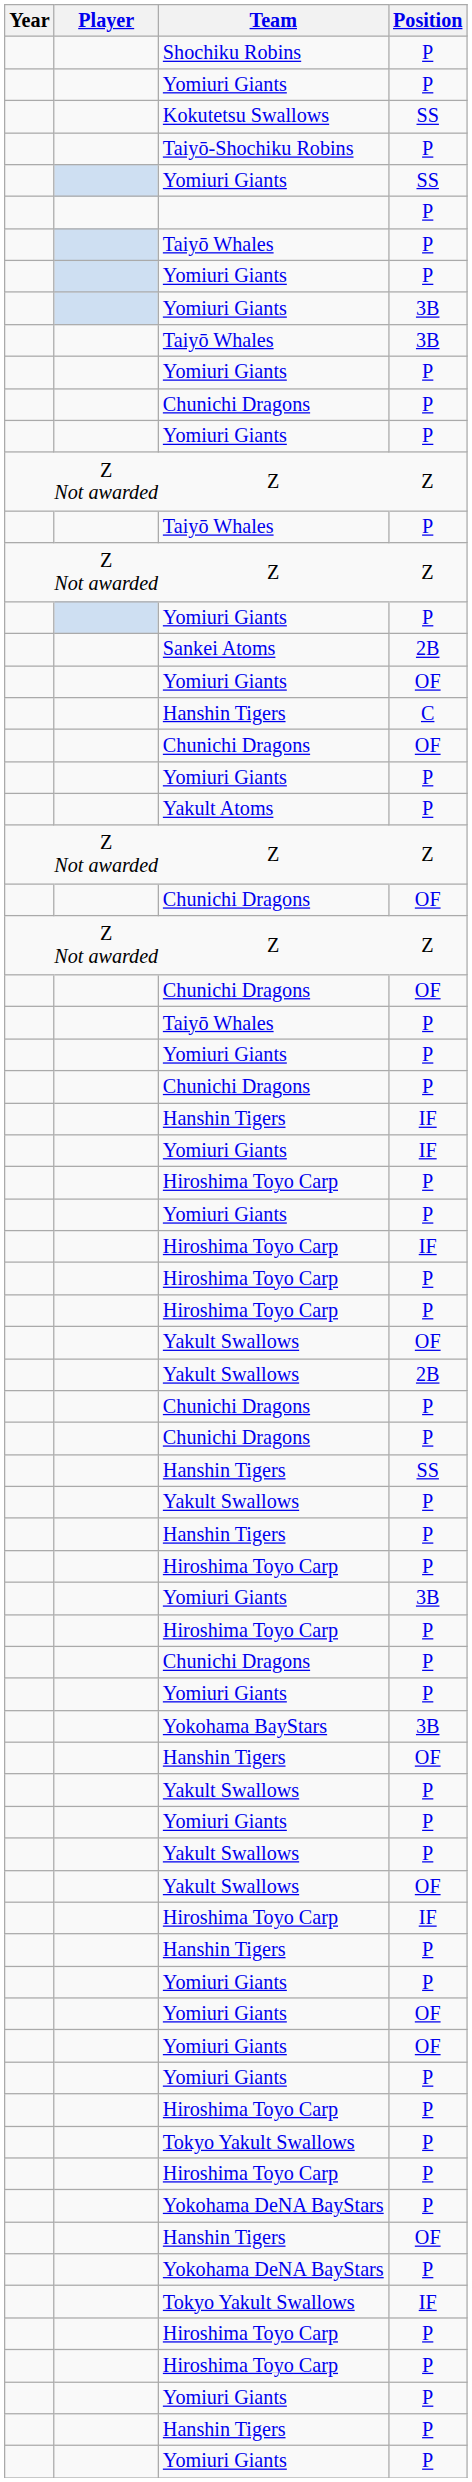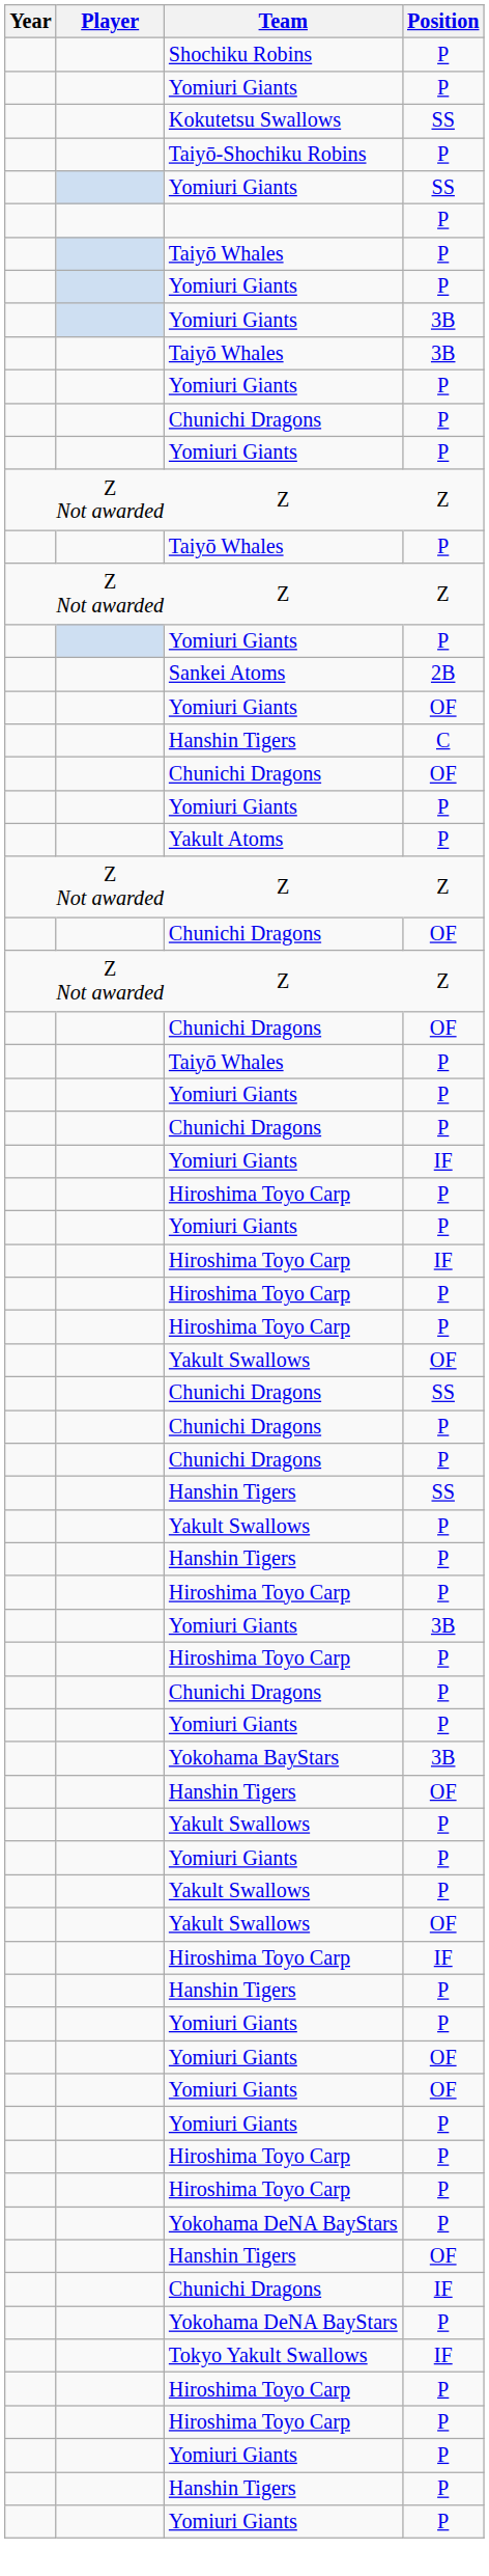 <table class="wikitable sortable" style="text-align:center">
 <tr>
 <th>Year</th>
 <th><a href='#'>Player</a></th>
 <th><a href='#'>Team</a></th>
 <th><a href='#'>Position</a></th>
 </tr>
 <tr>
 <td></td>
 <td align="left"></td>
 <td align="left"><a href='#'>Shochiku Robins</a></td>
 <td><a href='#'>P</a></td>
 </tr>
 <tr>
 <td></td>
 <td align="left"></td>
 <td align="left"><a href='#'>Yomiuri Giants</a></td>
 <td><a href='#'>P</a></td>
 </tr>
 <tr>
 <td></td>
 <td align="left"></td>
 <td align="left"><a href='#'>Kokutetsu Swallows</a></td>
 <td><a href='#'>SS</a></td>
 </tr>
 <tr>
 <td></td>
 <td align="left"></td>
 <td align="left"><a href='#'>Taiyō-Shochiku Robins</a></td>
 <td><a href='#'>P</a></td>
 </tr>
 <tr>
 <td></td>
 <td bgcolor="#cedff2" align="left"></td>
 <td align="left"><a href='#'>Yomiuri Giants</a></td>
 <td><a href='#'>SS</a></td>
 </tr>
 <tr>
 <td></td>
 <td align="left"></td>
 <td align="left"></td>
 <td><a href='#'>P</a></td>
 </tr>
 <tr>
 <td></td>
 <td bgcolor="#cedff2" align="left"></td>
 <td align="left"><a href='#'>Taiyō Whales</a></td>
 <td><a href='#'>P</a></td>
 </tr>
 <tr>
 <td></td>
 <td bgcolor="#cedff2" align="left"></td>
 <td align="left"><a href='#'>Yomiuri Giants</a></td>
 <td><a href='#'>P</a></td>
 </tr>
 <tr>
 <td></td>
 <td bgcolor="#cedff2" align="left"></td>
 <td align="left"><a href='#'>Yomiuri Giants</a></td>
 <td><a href='#'>3B</a></td>
 </tr>
 <tr>
 <td></td>
 <td align="left"></td>
 <td align="left"><a href='#'>Taiyō Whales</a></td>
 <td><a href='#'>3B</a></td>
 </tr>
 <tr>
 <td></td>
 <td align="left"></td>
 <td align="left"><a href='#'>Yomiuri Giants</a></td>
 <td><a href='#'>P</a></td>
 </tr>
 <tr>
 <td></td>
 <td align="left"></td>
 <td align="left"><a href='#'>Chunichi Dragons</a></td>
 <td><a href='#'>P</a></td>
 </tr>
 <tr>
 <td></td>
 <td align="left"></td>
 <td align="left"><a href='#'>Yomiuri Giants</a></td>
 <td><a href='#'>P</a></td>
 </tr>
 <tr>
 <td></td>
 <td style="border-left:2px solid #fff;border-left-style:hidden;padding:0.3em 0em"><span>Z</span><div><em>Not awarded</em></div></td>
 <td style="border-left:2px solid #fff;border-left-style:hidden;padding:0.3em 0em"><span>Z</span></td>
 <td style="border-left:2px solid #fff;border-left-style:hidden;padding:0.3em 0em"><span>Z</span></td>
 </tr>
 <tr>
 <td></td>
 <td align="left"></td>
 <td align="left"><a href='#'>Taiyō Whales</a></td>
 <td><a href='#'>P</a></td>
 </tr>
 <tr>
 <td></td>
 <td style="border-left:2px solid #fff;border-left-style:hidden;padding:0.3em 0em"><span>Z</span><div><em>Not awarded</em></div></td>
 <td style="border-left:2px solid #fff;border-left-style:hidden;padding:0.3em 0em"><span>Z</span></td>
 <td style="border-left:2px solid #fff;border-left-style:hidden;padding:0.3em 0em"><span>Z</span></td>
 </tr>
 <tr>
 <td></td>
 <td bgcolor="#cedff2" align="left"></td>
 <td align="left"><a href='#'>Yomiuri Giants</a></td>
 <td><a href='#'>P</a></td>
 </tr>
 <tr>
 <td></td>
 <td align="left"></td>
 <td align="left"><a href='#'>Sankei Atoms</a></td>
 <td><a href='#'>2B</a></td>
 </tr>
 <tr>
 <td></td>
 <td align="left"></td>
 <td align="left"><a href='#'>Yomiuri Giants</a></td>
 <td><a href='#'>OF</a></td>
 </tr>
 <tr>
 <td></td>
 <td align="left"></td>
 <td align="left"><a href='#'>Hanshin Tigers</a></td>
 <td><a href='#'>C</a></td>
 </tr>
 <tr>
 <td></td>
 <td align="left"></td>
 <td align="left"><a href='#'>Chunichi Dragons</a></td>
 <td><a href='#'>OF</a></td>
 </tr>
 <tr>
 <td></td>
 <td align="left"></td>
 <td align="left"><a href='#'>Yomiuri Giants</a></td>
 <td><a href='#'>P</a></td>
 </tr>
 <tr>
 <td></td>
 <td align="left"></td>
 <td align="left"><a href='#'>Yakult Atoms</a></td>
 <td><a href='#'>P</a></td>
 </tr>
 <tr>
 <td></td>
 <td style="border-left:2px solid #fff;border-left-style:hidden;padding:0.3em 0em"><span>Z</span><div><em>Not awarded</em></div></td>
 <td style="border-left:2px solid #fff;border-left-style:hidden;padding:0.3em 0em"><span>Z</span></td>
 <td style="border-left:2px solid #fff;border-left-style:hidden;padding:0.3em 0em"><span>Z</span></td>
 </tr>
 <tr>
 <td></td>
 <td align="left"></td>
 <td align="left"><a href='#'>Chunichi Dragons</a></td>
 <td><a href='#'>OF</a></td>
 </tr>
 <tr>
 <td></td>
 <td style="border-left:2px solid #fff;border-left-style:hidden;padding:0.3em 0em"><span>Z</span><div><em>Not awarded</em></div></td>
 <td style="border-left:2px solid #fff;border-left-style:hidden;padding:0.3em 0em"><span>Z</span></td>
 <td style="border-left:2px solid #fff;border-left-style:hidden;padding:0.3em 0em"><span>Z</span></td>
 </tr>
 <tr>
 <td></td>
 <td align="left"></td>
 <td align="left"><a href='#'>Chunichi Dragons</a></td>
 <td><a href='#'>OF</a></td>
 </tr>
 <tr>
 <td></td>
 <td align="left"></td>
 <td align="left"><a href='#'>Taiyō Whales</a></td>
 <td><a href='#'>P</a></td>
 </tr>
 <tr>
 <td></td>
 <td align="left"></td>
 <td align="left"><a href='#'>Yomiuri Giants</a></td>
 <td><a href='#'>P</a></td>
 </tr>
 <tr>
 <td></td>
 <td align="left"></td>
 <td align="left"><a href='#'>Chunichi Dragons</a></td>
 <td><a href='#'>P</a></td>
 </tr>
 <tr>
 <td></td>
 <td align="left"></td>
-<td align="left"><a href='#'>Hanshin Tigers</a></td>
-<td><a href='#'>IF</a></td>
-</tr>
-<tr>
-<td></td>
-<td align="left"></td>
 <td align="left"><a href='#'>Yomiuri Giants</a></td>
 <td><a href='#'>IF</a></td>
 </tr>
 <tr>
 <td></td>
 <td align="left"></td>
 <td align="left"><a href='#'>Hiroshima Toyo Carp</a></td>
 <td><a href='#'>P</a></td>
 </tr>
 <tr>
 <td></td>
 <td align="left"></td>
 <td align="left"><a href='#'>Yomiuri Giants</a></td>
 <td><a href='#'>P</a></td>
 </tr>
 <tr>
 <td></td>
 <td align="left"></td>
 <td align="left"><a href='#'>Hiroshima Toyo Carp</a></td>
 <td><a href='#'>IF</a></td>
 </tr>
 <tr>
 <td></td>
 <td align="left"></td>
 <td align="left"><a href='#'>Hiroshima Toyo Carp</a></td>
 <td><a href='#'>P</a></td>
 </tr>
 <tr>
 <td></td>
 <td align="left"></td>
 <td align="left"><a href='#'>Hiroshima Toyo Carp</a></td>
 <td><a href='#'>P</a></td>
 </tr>
 <tr>
 <td></td>
 <td align="left"></td>
 <td align="left"><a href='#'>Yakult Swallows</a></td>
 <td><a href='#'>OF</a></td>
 </tr>
 <tr>
 <td></td>
 <td align="left"></td>
-<td align="left"><a href='#'>Yakult Swallows</a></td>
-<td><a href='#'>2B</a></td>
+<td align="left"><a href='#'>Chunichi Dragons</a></td>
+<td><a href='#'>SS</a></td>
 </tr>
 <tr>
 <td></td>
 <td align="left"></td>
 <td align="left"><a href='#'>Chunichi Dragons</a></td>
 <td><a href='#'>P</a></td>
 </tr>
 <tr>
 <td></td>
 <td align="left"></td>
 <td align="left"><a href='#'>Chunichi Dragons</a></td>
 <td><a href='#'>P</a></td>
 </tr>
 <tr>
 <td></td>
 <td align="left"></td>
 <td align="left"><a href='#'>Hanshin Tigers</a></td>
 <td><a href='#'>SS</a></td>
 </tr>
 <tr>
 <td></td>
 <td align="left"></td>
 <td align="left"><a href='#'>Yakult Swallows</a></td>
 <td><a href='#'>P</a></td>
 </tr>
 <tr>
 <td></td>
 <td align="left"></td>
 <td align="left"><a href='#'>Hanshin Tigers</a></td>
 <td><a href='#'>P</a></td>
 </tr>
 <tr>
 <td></td>
 <td align="left"></td>
 <td align="left"><a href='#'>Hiroshima Toyo Carp</a></td>
 <td><a href='#'>P</a></td>
 </tr>
 <tr>
 <td></td>
 <td align="left"></td>
 <td align="left"><a href='#'>Yomiuri Giants</a></td>
 <td><a href='#'>3B</a></td>
 </tr>
 <tr>
 <td></td>
 <td align="left"></td>
 <td align="left"><a href='#'>Hiroshima Toyo Carp</a></td>
 <td><a href='#'>P</a></td>
 </tr>
 <tr>
 <td></td>
 <td align="left"></td>
 <td align="left"><a href='#'>Chunichi Dragons</a></td>
 <td><a href='#'>P</a></td>
 </tr>
 <tr>
 <td></td>
 <td align="left"></td>
 <td align="left"><a href='#'>Yomiuri Giants</a></td>
 <td><a href='#'>P</a></td>
 </tr>
 <tr>
 <td></td>
 <td align="left"></td>
 <td align="left"><a href='#'>Yokohama BayStars</a></td>
 <td><a href='#'>3B</a></td>
 </tr>
 <tr>
 <td></td>
 <td align="left"></td>
 <td align="left"><a href='#'>Hanshin Tigers</a></td>
 <td><a href='#'>OF</a></td>
 </tr>
 <tr>
 <td></td>
 <td align="left"></td>
 <td align="left"><a href='#'>Yakult Swallows</a></td>
 <td><a href='#'>P</a></td>
 </tr>
 <tr>
 <td></td>
 <td align="left"></td>
 <td align="left"><a href='#'>Yomiuri Giants</a></td>
 <td><a href='#'>P</a></td>
 </tr>
 <tr>
 <td></td>
 <td align="left"></td>
 <td align="left"><a href='#'>Yakult Swallows</a></td>
 <td><a href='#'>P</a></td>
 </tr>
 <tr>
 <td></td>
 <td align="left"></td>
 <td align="left"><a href='#'>Yakult Swallows</a></td>
 <td><a href='#'>OF</a></td>
 </tr>
 <tr>
 <td></td>
 <td align="left"></td>
 <td align="left"><a href='#'>Hiroshima Toyo Carp</a></td>
 <td><a href='#'>IF</a></td>
 </tr>
 <tr>
 <td></td>
 <td align="left"></td>
 <td align="left"><a href='#'>Hanshin Tigers</a></td>
 <td><a href='#'>P</a></td>
 </tr>
 <tr>
 <td></td>
 <td align="left"></td>
 <td align="left"><a href='#'>Yomiuri Giants</a></td>
 <td><a href='#'>P</a></td>
 </tr>
 <tr>
 <td></td>
 <td align="left"></td>
 <td align="left"><a href='#'>Yomiuri Giants</a></td>
 <td><a href='#'>OF</a></td>
 </tr>
 <tr>
 <td></td>
 <td align="left"></td>
 <td align="left"><a href='#'>Yomiuri Giants</a></td>
 <td><a href='#'>OF</a></td>
 </tr>
 <tr>
 <td></td>
 <td align="left"></td>
 <td align="left"><a href='#'>Yomiuri Giants</a></td>
 <td><a href='#'>P</a></td>
 </tr>
 <tr>
 <td></td>
 <td align="left"></td>
 <td align="left"><a href='#'>Hiroshima Toyo Carp</a></td>
 <td><a href='#'>P</a></td>
 </tr>
 <tr>
 <td></td>
 <td align="left"></td>
-<td align="left"><a href='#'>Tokyo Yakult Swallows</a></td>
-<td><a href='#'>P</a></td>
-</tr>
-<tr>
-<td></td>
-<td align="left"></td>
 <td align="left"><a href='#'>Hiroshima Toyo Carp</a></td>
 <td><a href='#'>P</a></td>
 </tr>
 <tr>
 <td></td>
 <td align="left"></td>
 <td align="left"><a href='#'>Yokohama DeNA BayStars</a></td>
 <td><a href='#'>P</a></td>
 </tr>
 <tr>
 <td></td>
 <td align="left"></td>
 <td align="left"><a href='#'>Hanshin Tigers</a></td>
 <td><a href='#'>OF</a></td>
+</tr>
+<tr>
+<td></td>
+<td align="left"></td>
+<td align="left"><a href='#'>Chunichi Dragons</a></td>
+<td><a href='#'>IF</a></td>
 </tr>
 <tr>
 <td></td>
 <td align="left"></td>
 <td align="left"><a href='#'>Yokohama DeNA BayStars</a></td>
 <td><a href='#'>P</a></td>
 </tr>
 <tr>
 <td></td>
 <td align="left"></td>
 <td align="left"><a href='#'>Tokyo Yakult Swallows</a></td>
 <td><a href='#'>IF</a></td>
 </tr>
 <tr>
 <td></td>
 <td align="left"></td>
 <td align="left"><a href='#'>Hiroshima Toyo Carp</a></td>
 <td><a href='#'>P</a></td>
 </tr>
 <tr>
 <td></td>
 <td align="left"></td>
 <td align="left"><a href='#'>Hiroshima Toyo Carp</a></td>
 <td><a href='#'>P</a></td>
 </tr>
 <tr>
 <td></td>
 <td align="left"></td>
 <td align="left"><a href='#'>Yomiuri Giants</a></td>
 <td><a href='#'>P</a></td>
 </tr>
 <tr>
 <td></td>
 <td align="left"></td>
 <td align="left"><a href='#'>Hanshin Tigers</a></td>
 <td><a href='#'>P</a></td>
 </tr>
 <tr>
 <td></td>
 <td align="left"></td>
 <td align="left"><a href='#'>Yomiuri Giants</a></td>
 <td><a href='#'>P</a></td>
 </tr>
 </table>
